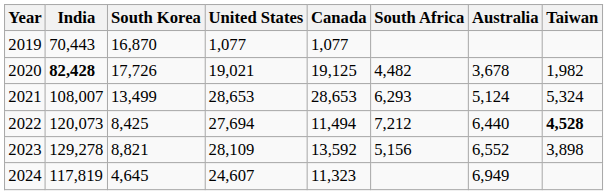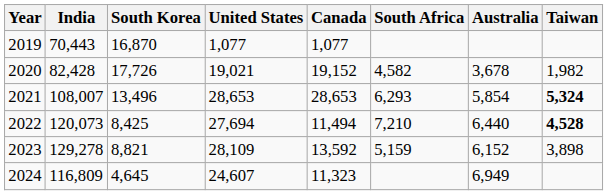 <table class="wikitable">
 <tr>
 <th>Year</th>
 <th>India</th>
 <th>South Korea</th>
 <th>United States</th>
 <th>Canada</th>
 <th>South Africa</th>
 <th>Australia</th>
 <th>Taiwan</th>
 </tr>
 <tr>
 <td>2019</td>
 <td>70,443</td>
 <td>16,870</td>
 <td>1,077</td>
 <td>1,077</td>
 <td></td>
 <td></td>
 <td></td>
 </tr>
 <tr>
 <td>2020</td>
-<td><strong>82,428</strong></td>
+<td>82,428</td>
 <td>17,726</td>
 <td>19,021</td>
-<td>19,125</td>
-<td>4,482</td>
+<td>19,152</td>
+<td>4,582</td>
 <td>3,678</td>
 <td>1,982</td>
 </tr>
 <tr>
 <td>2021</td>
 <td>108,007</td>
-<td>13,499</td>
+<td>13,496</td>
 <td>28,653</td>
 <td>28,653</td>
 <td>6,293</td>
-<td>5,124</td>
-<td>5,324</td>
+<td>5,854</td>
+<td><strong>5,324</strong></td>
 </tr>
 <tr>
 <td>2022</td>
 <td>120,073</td>
 <td>8,425</td>
 <td>27,694</td>
 <td>11,494</td>
-<td>7,212</td>
+<td>7,210</td>
 <td>6,440</td>
 <td><strong>4,528</strong></td>
 </tr>
 <tr>
 <td>2023</td>
 <td>129,278</td>
 <td>8,821</td>
 <td>28,109</td>
 <td>13,592</td>
-<td>5,156</td>
-<td>6,552</td>
+<td>5,159</td>
+<td>6,152</td>
 <td>3,898</td>
 </tr>
 <tr>
 <td>2024</td>
-<td>117,819</td>
+<td>116,809</td>
 <td>4,645</td>
 <td>24,607</td>
 <td>11,323</td>
 <td></td>
 <td>6,949</td>
 <td></td>
 </tr>
 </table>
